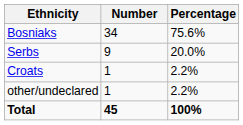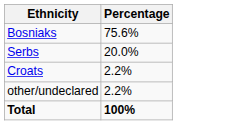 <table class="wikitable">
 <tr>
 <th width="100px">Ethnicity</th>
-<th width="80px">Number</th>
 <th width="80px">Percentage</th>
 </tr>
 <tr>
 <td><a href='#'>Bosniaks</a></td>
-<td>34</td>
 <td>75.6%</td>
 </tr>
 <tr>
 <td><a href='#'>Serbs</a></td>
-<td>9</td>
 <td>20.0%</td>
 </tr>
 <tr>
 <td><a href='#'>Croats</a></td>
-<td>1</td>
 <td>2.2%</td>
 </tr>
 <tr>
 <td>other/undeclared</td>
-<td>1</td>
 <td>2.2%</td>
 </tr>
 <tr>
 <td><strong>Total</strong></td>
-<td><strong>45</strong></td>
 <td><strong>100%</strong></td>
 </tr>
 </table>
